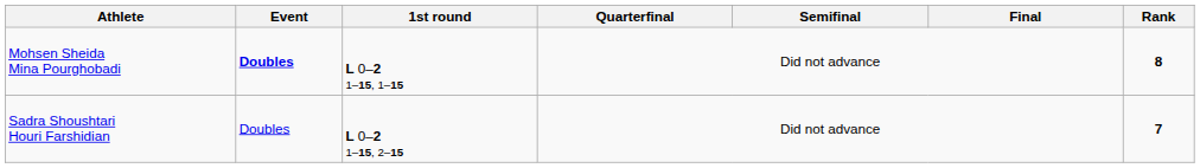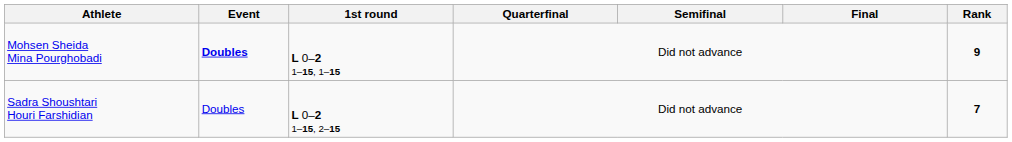 <table class="wikitable" width="98%" style="text-align:left; font-size:90%">
 <tr>
 <th width="13%">Athlete</th>
 <th width="6%">Event</th>
 <th width="11%">1st round</th>
 <th width="11%">Quarterfinal</th>
 <th width="11%">Semifinal</th>
 <th width="11%">Final</th>
 <th width="4%">Rank</th>
 </tr>
 <tr>
 <td><a href='#'>Mohsen Sheida</a><br><a href='#'>Mina Pourghobadi</a></td>
 <td><strong><a href='#'>Doubles</a></strong></td>
 <td><br><br><strong>L</strong> 0–<strong>2</strong><br><small>1–<strong>15</strong>, 1–<strong>15</strong></small></td>
 <td colspan=3 align=center>Did not advance</td>
-<td align="center"><strong>8</strong></td>
+<td align="center"><strong>9</strong></td>
 </tr>
 <tr>
 <td><a href='#'>Sadra Shoushtari</a><br><a href='#'>Houri Farshidian</a></td>
 <td><a href='#'>Doubles</a></td>
 <td><br><br><strong>L</strong> 0–<strong>2</strong><br><small>1–<strong>15</strong>, 2–<strong>15</strong></small></td>
 <td colspan=3 align=center>Did not advance</td>
 <td align="center"><strong>7</strong></td>
 </tr>
 </table>
